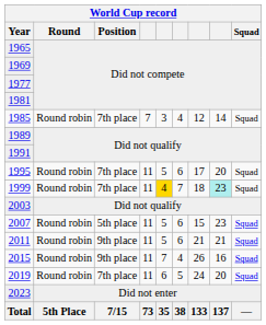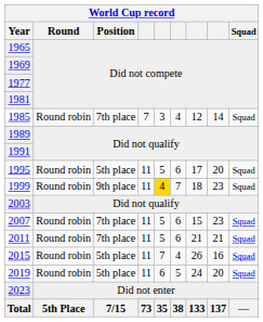 <table class="wikitable" style="text-align: center;">
 <tr>
 <th colspan=9><a href='#'>World Cup record</a></th>
 </tr>
 <tr>
 <th>Year</th>
 <th>Round</th>
 <th>Position</th>
 <th></th>
 <th></th>
 <th></th>
 <th></th>
 <th></th>
 <th><small>Squad</small></th>
 </tr>
 <tr bgcolor="efefef">
 <td> <a href='#'>1965</a></td>
 <td colspan="8" rowspan="4">Did not compete</td>
 </tr>
 <tr bgcolor="efefef">
 <td> <a href='#'>1969</a></td>
 </tr>
 <tr bgcolor="efefef">
 <td> <a href='#'>1977</a></td>
 </tr>
 <tr bgcolor="efefef">
 <td> <a href='#'>1981</a></td>
 </tr>
 <tr>
 <td> <a href='#'>1985</a></td>
 <td>Round robin</td>
 <td>7th place</td>
 <td>7</td>
 <td>3</td>
 <td>4</td>
 <td>12</td>
 <td>14</td>
 <td><small>Squad</small></td>
 </tr>
 <tr bgcolor="efefef">
 <td> <a href='#'>1989</a></td>
 <td colspan="8" rowspan="2">Did not qualify</td>
 </tr>
 <tr bgcolor="efefef">
 <td> <a href='#'>1991</a></td>
 </tr>
 <tr>
 <td> <a href='#'>1995</a></td>
 <td>Round robin</td>
-<td>7th place</td>
+<td>5th place</td>
 <td>11</td>
 <td>5</td>
 <td>6</td>
 <td>17</td>
 <td>20</td>
 <td><small>Squad</small></td>
 </tr>
 <tr>
 <td> <a href='#'>1999</a></td>
 <td>Round robin</td>
-<td>7th place</td>
+<td>9th place</td>
 <td>11</td>
 <td style="background: gold;">4</td>
 <td>7</td>
 <td>18</td>
-<td style="background: paleturquoise;">23</td>
+<td>23</td>
 <td><small>Squad</small></td>
 </tr>
 <tr bgcolor="efefef">
 <td> <a href='#'>2003</a></td>
 <td colspan="8">Did not qualify</td>
 </tr>
 <tr>
 <td> <a href='#'>2007</a></td>
 <td>Round robin</td>
-<td>5th place</td>
+<td>7th place</td>
 <td>11</td>
 <td>5</td>
 <td>6</td>
 <td>15</td>
 <td>23</td>
 <td><small><a href='#'>Squad</a></small></td>
 </tr>
 <tr>
 <td> <a href='#'>2011</a></td>
 <td>Round robin</td>
-<td>9th place</td>
+<td>7th place</td>
 <td>11</td>
 <td>5</td>
 <td>6</td>
 <td>21</td>
 <td>21</td>
 <td><small><a href='#'>Squad</a></small></td>
 </tr>
 <tr>
 <td> <a href='#'>2015</a></td>
 <td>Round robin</td>
-<td>9th place</td>
+<td>5th place</td>
 <td>11</td>
 <td>7</td>
 <td>4</td>
 <td>26</td>
 <td>16</td>
 <td><small><a href='#'>Squad</a></small></td>
 </tr>
 <tr>
 <td> <a href='#'>2019</a></td>
 <td>Round robin</td>
-<td>7th place</td>
+<td>5th place</td>
 <td>11</td>
 <td>6</td>
 <td>5</td>
 <td>24</td>
 <td>20</td>
 <td><small><a href='#'>Squad</a></small></td>
 </tr>
 <tr bgcolor="efefef">
 <td> <a href='#'>2023</a></td>
 <td colspan="8">Did not enter</td>
 </tr>
 <tr>
 <th>Total</th>
 <th>5th Place</th>
 <th>7/15</th>
 <th>73</th>
 <th>35</th>
 <th>38</th>
 <th>133</th>
 <th>137</th>
 <th>—</th>
 </tr>
 </table>
